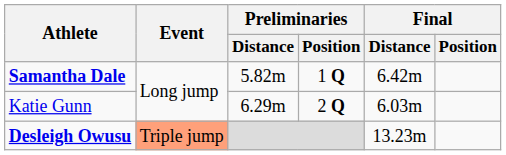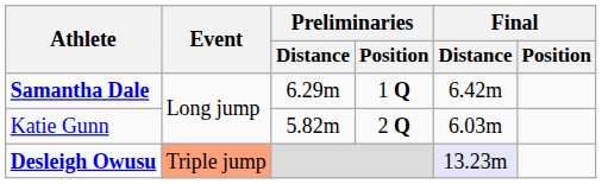 <table class=wikitable style="font-size:90%">
 <tr>
 <th rowspan="2">Athlete</th>
 <th rowspan="2">Event</th>
 <th colspan="2">Preliminaries</th>
 <th colspan="2">Final</th>
 </tr>
 <tr style="font-size:95%">
 <th>Distance</th>
 <th>Position</th>
 <th>Distance</th>
 <th>Position</th>
 </tr>
 <tr style=text-align:center>
 <td style=text-align:left><strong><a href='#'>Samantha Dale</a></strong></td>
 <td style=text-align:left rowspan=2>Long jump</td>
-<td>5.82m</td>
+<td>6.29m</td>
 <td>1 <strong>Q</strong></td>
 <td>6.42m</td>
 <td></td>
 </tr>
 <tr style=text-align:center>
 <td style=text-align:left><a href='#'>Katie Gunn</a></td>
-<td>6.29m</td>
+<td>5.82m</td>
 <td>2 <strong>Q</strong></td>
 <td>6.03m</td>
 <td></td>
 </tr>
 <tr align=center>
 <td align=left><strong><a href='#'>Desleigh Owusu</a></strong></td>
 <td align=left style="background: lightsalmon;">Triple jump</td>
 <td colspan="2" style="background:#dcdcdc;"></td>
-<td>13.23m</td>
+<td style="background: lavender;">13.23m</td>
 <td></td>
 </tr>
 </table>
